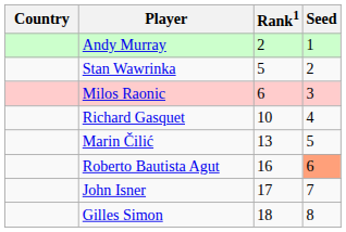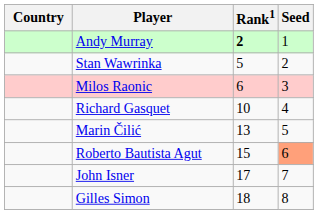 <table class="wikitable" border="1">
 <tr>
 <th width="70">Country</th>
 <th width="175">Player</th>
 <th>Rank<sup>1</sup></th>
 <th>Seed</th>
 </tr>
 <tr style="background:#cfc;">
 <td></td>
 <td><a href='#'>Andy Murray</a></td>
-<td>2</td>
+<td><strong>2</strong></td>
 <td>1</td>
 </tr>
 <tr>
 <td></td>
 <td><a href='#'>Stan Wawrinka</a></td>
 <td>5</td>
 <td>2</td>
 </tr>
 <tr style="background:#fcc;">
 <td></td>
 <td><a href='#'>Milos Raonic</a></td>
 <td>6</td>
 <td>3</td>
 </tr>
 <tr>
 <td></td>
 <td><a href='#'>Richard Gasquet</a></td>
 <td>10</td>
 <td>4</td>
 </tr>
 <tr>
 <td></td>
 <td><a href='#'>Marin Čilić</a></td>
 <td>13</td>
 <td>5</td>
 </tr>
 <tr>
 <td></td>
 <td><a href='#'>Roberto Bautista Agut</a></td>
-<td>16</td>
+<td>15</td>
 <td style="background: lightsalmon;">6</td>
 </tr>
 <tr>
 <td></td>
 <td><a href='#'>John Isner</a></td>
 <td>17</td>
 <td>7</td>
 </tr>
 <tr>
 <td></td>
 <td><a href='#'>Gilles Simon</a></td>
 <td>18</td>
 <td>8</td>
 </tr>
 </table>
